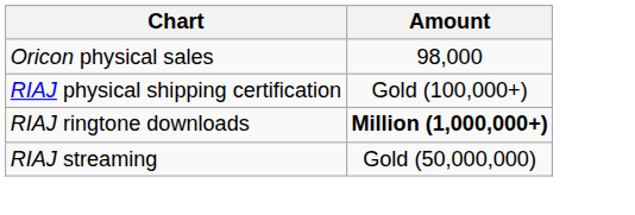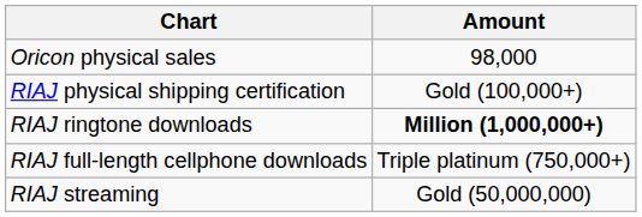 <table class="wikitable">
 <tr>
 <th>Chart</th>
 <th>Amount</th>
 </tr>
 <tr>
 <td><em>Oricon</em> physical sales</td>
 <td align="center">98,000</td>
 </tr>
 <tr>
 <td><em><a href='#'>RIAJ</a></em> physical shipping certification</td>
 <td align="center">Gold (100,000+)</td>
 </tr>
 <tr>
 <td><em>RIAJ</em> ringtone downloads</td>
 <td align="center"><strong>Million (1,000,000+)</strong></td>
 </tr>
 <tr>
+<td><em>RIAJ</em> full-length cellphone downloads</td>
+<td align="center">Triple platinum (750,000+)</td>
+</tr>
+<tr>
 <td><em>RIAJ</em> streaming</td>
 <td align="center">Gold (50,000,000)</td>
 </tr>
 </table>
